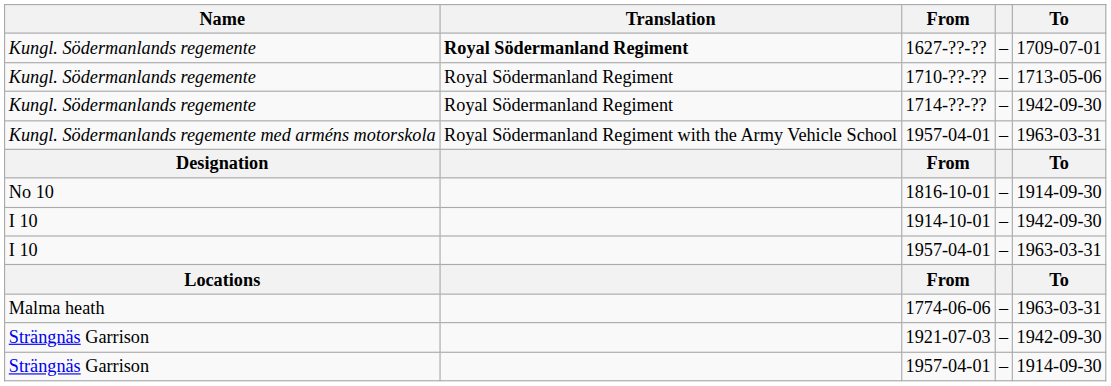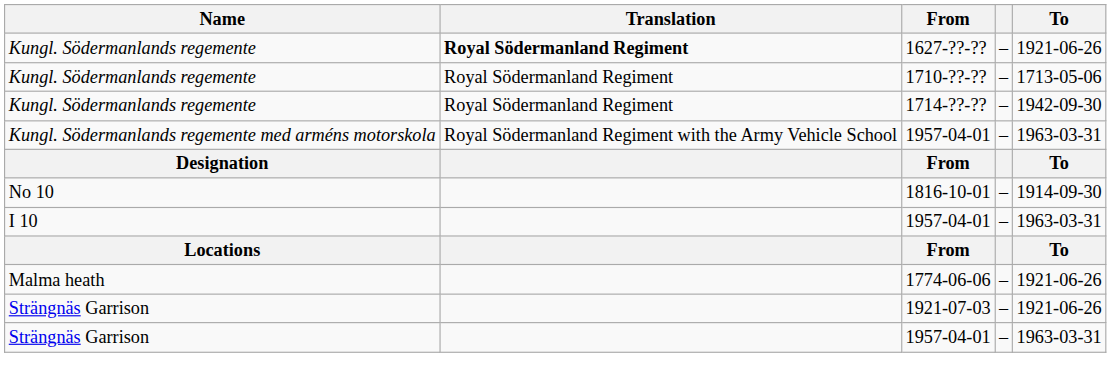 <table class="wikitable">
 <tr>
 <th style="font-weight:bold;">Name</th>
 <th style="font-weight:bold;">Translation</th>
 <th style="text-align: center; font-weight:bold;">From</th>
 <th></th>
 <th style="text-align: center; font-weight:bold;">To</th>
 </tr>
 <tr>
 <td style="font-style:italic;">Kungl. Södermanlands regemente</td>
 <td><strong>Royal Södermanland Regiment</strong></td>
 <td>1627-??-??</td>
 <td>–</td>
-<td>1709-07-01</td>
+<td style="text-align: center;">1921-06-26</td>
 </tr>
 <tr>
 <td style="font-style:italic;">Kungl. Södermanlands regemente</td>
 <td>Royal Södermanland Regiment</td>
 <td>1710-??-??</td>
 <td>–</td>
 <td>1713-05-06</td>
 </tr>
 <tr>
 <td style="font-style:italic;">Kungl. Södermanlands regemente</td>
 <td>Royal Södermanland Regiment</td>
 <td>1714-??-??</td>
 <td>–</td>
 <td>1942-09-30</td>
 </tr>
 <tr>
 <td style="font-style:italic;">Kungl. Södermanlands regemente med arméns motorskola</td>
 <td>Royal Södermanland Regiment with the Army Vehicle School</td>
 <td>1957-04-01</td>
 <td>–</td>
 <td>1963-03-31</td>
 </tr>
 <tr>
 <th style="font-weight:bold;">Designation</th>
 <th style="font-weight:bold;"></th>
 <th style="text-align: center; font-weight:bold;">From</th>
 <th></th>
 <th style="text-align: center; font-weight:bold;">To</th>
 </tr>
 <tr>
 <td>No 10</td>
 <td></td>
 <td style="text-align: center;">1816-10-01</td>
 <td style="text-align: center;">–</td>
 <td style="text-align: center;">1914-09-30</td>
 </tr>
 <tr>
 <td>I 10</td>
 <td></td>
-<td style="text-align: center;">1914-10-01</td>
-<td style="text-align: center;">–</td>
-<td style="text-align: center;">1942-09-30</td>
-</tr>
-<tr>
-<td>I 10</td>
-<td></td>
 <td style="text-align: center;">1957-04-01</td>
 <td style="text-align: center;">–</td>
 <td style="text-align: center;">1963-03-31</td>
 </tr>
 <tr>
 <th style="font-weight:bold;">Locations</th>
 <th style="font-weight:bold;"></th>
 <th style="text-align: center; font-weight:bold;">From</th>
 <th></th>
 <th style="text-align: center; font-weight:bold;">To</th>
 </tr>
 <tr>
 <td>Malma heath</td>
 <td></td>
 <td style="text-align: center;">1774-06-06</td>
 <td style="text-align: center;">–</td>
-<td style="text-align: center;">1963-03-31</td>
+<td style="text-align: center;">1921-06-26</td>
 </tr>
 <tr>
 <td><a href='#'>Strängnäs</a> Garrison</td>
 <td></td>
 <td style="text-align: center;">1921-07-03</td>
 <td style="text-align: center;">–</td>
-<td style="text-align: center;">1942-09-30</td>
+<td style="text-align: center;">1921-06-26</td>
 </tr>
 <tr>
 <td><a href='#'>Strängnäs</a> Garrison</td>
 <td></td>
 <td style="text-align: center;">1957-04-01</td>
 <td style="text-align: center;">–</td>
-<td style="text-align: center;">1914-09-30</td>
+<td style="text-align: center;">1963-03-31</td>
 </tr>
 </table>
